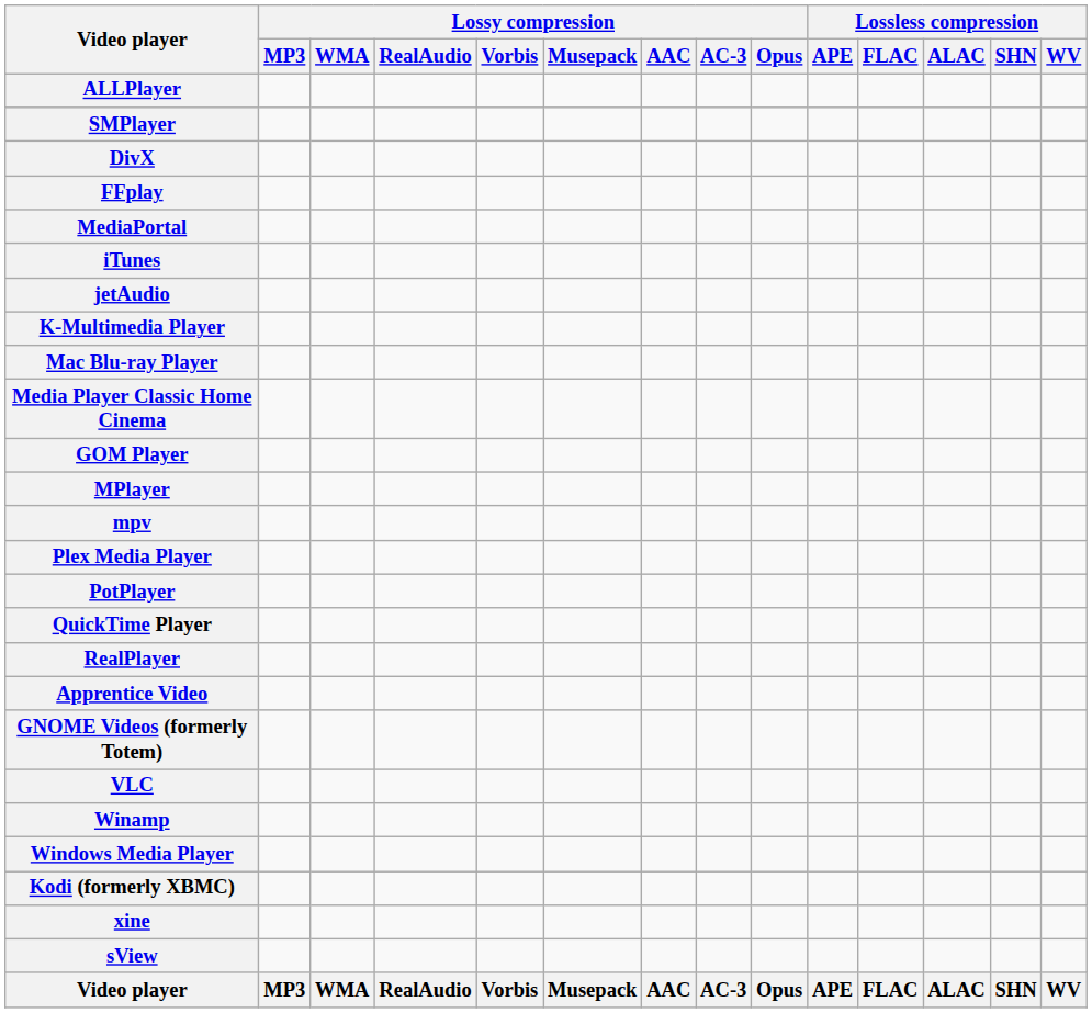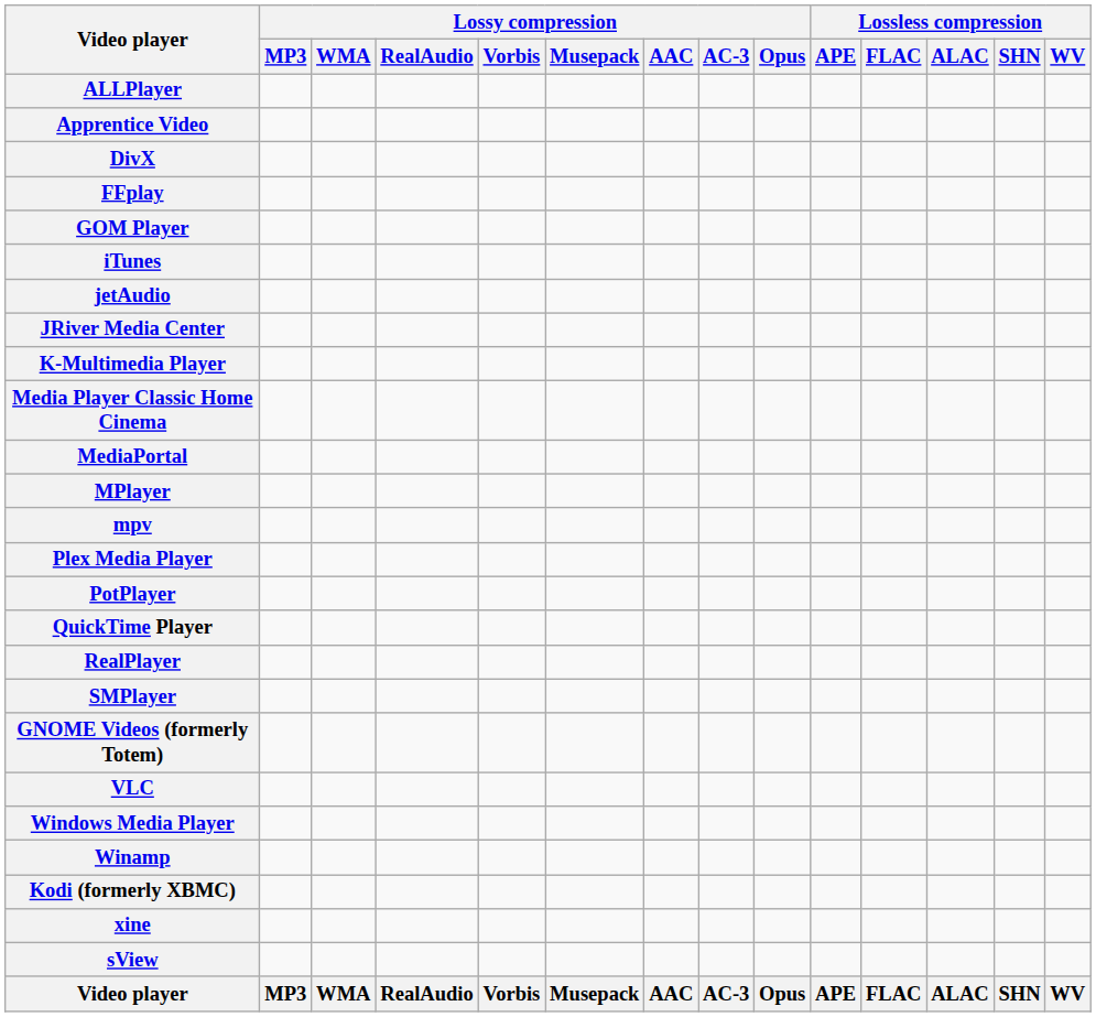 <table class="wikitable sortable sort-under" style="font-size: smaller; text-align: center; width: auto; table-layout: fixed">
 <tr>
 <th rowspan="2" style="width: 12em">Video player</th>
 <th colspan="8"><a href='#'>Lossy compression</a></th>
 <th colspan="5"><a href='#'>Lossless compression</a></th>
 </tr>
 <tr>
 <th><a href='#'>MP3</a></th>
 <th><a href='#'>WMA</a></th>
 <th><a href='#'>RealAudio</a></th>
 <th><a href='#'>Vorbis</a></th>
 <th><a href='#'>Musepack</a></th>
 <th><a href='#'>AAC</a></th>
 <th><a href='#'>AC-3</a></th>
 <th><a href='#'>Opus</a></th>
 <th><a href='#'>APE</a></th>
 <th><a href='#'>FLAC</a></th>
 <th><a href='#'>ALAC</a></th>
 <th><a href='#'>SHN</a></th>
 <th><a href='#'>WV</a></th>
 </tr>
 <tr>
 <th><a href='#'>ALLPlayer</a></th>
 <td></td>
 <td></td>
 <td></td>
 <td></td>
 <td></td>
 <td></td>
 <td></td>
 <td></td>
 <td></td>
 <td></td>
 <td></td>
 <td></td>
 <td></td>
 </tr>
 <tr>
-<th><a href='#'>SMPlayer</a></th>
+<th><a href='#'>Apprentice Video</a></th>
 <td></td>
 <td></td>
 <td></td>
 <td></td>
 <td></td>
 <td></td>
 <td></td>
 <td></td>
 <td></td>
 <td></td>
 <td></td>
 <td></td>
 <td></td>
 </tr>
 <tr>
 <th><a href='#'>DivX</a></th>
 <td></td>
 <td></td>
 <td></td>
 <td></td>
 <td></td>
 <td></td>
 <td></td>
 <td></td>
 <td></td>
 <td></td>
 <td></td>
 <td></td>
 <td></td>
 </tr>
 <tr>
 <th><a href='#'>FFplay</a></th>
 <td></td>
 <td></td>
 <td></td>
 <td></td>
 <td></td>
 <td></td>
 <td></td>
 <td></td>
 <td></td>
 <td></td>
 <td></td>
 <td></td>
 <td></td>
 </tr>
 <tr>
-<th><a href='#'>MediaPortal</a></th>
+<th><a href='#'>GOM Player</a></th>
 <td></td>
 <td></td>
 <td></td>
 <td></td>
 <td></td>
 <td></td>
 <td></td>
 <td></td>
 <td></td>
 <td></td>
 <td></td>
 <td></td>
 <td></td>
 </tr>
 <tr>
 <th><a href='#'>iTunes</a></th>
 <td></td>
 <td></td>
 <td></td>
 <td></td>
 <td></td>
 <td></td>
 <td></td>
 <td></td>
 <td></td>
 <td></td>
 <td></td>
 <td></td>
 <td></td>
 </tr>
 <tr>
 <th><a href='#'>jetAudio</a></th>
 <td></td>
 <td></td>
 <td></td>
 <td></td>
 <td></td>
 <td></td>
 <td></td>
 <td></td>
 <td></td>
 <td></td>
 <td></td>
 <td></td>
 <td></td>
 </tr>
 <tr>
-<th><a href='#'>K-Multimedia Player</a></th>
+<th><a href='#'>JRiver Media Center</a></th>
 <td></td>
 <td></td>
 <td></td>
 <td></td>
 <td></td>
 <td></td>
 <td></td>
 <td></td>
 <td></td>
 <td></td>
 <td></td>
 <td></td>
 <td></td>
 </tr>
 <tr>
-<th><a href='#'>Mac Blu-ray Player</a></th>
+<th><a href='#'>K-Multimedia Player</a></th>
 <td></td>
 <td></td>
 <td></td>
 <td></td>
 <td></td>
 <td></td>
 <td></td>
 <td></td>
 <td></td>
 <td></td>
 <td></td>
 <td></td>
 <td></td>
 </tr>
 <tr>
 <th><a href='#'>Media Player Classic Home Cinema</a></th>
 <td></td>
 <td></td>
 <td></td>
 <td></td>
 <td></td>
 <td></td>
 <td></td>
 <td></td>
 <td></td>
 <td></td>
 <td></td>
 <td></td>
 <td></td>
 </tr>
 <tr>
-<th><a href='#'>GOM Player</a></th>
+<th><a href='#'>MediaPortal</a></th>
 <td></td>
 <td></td>
 <td></td>
 <td></td>
 <td></td>
 <td></td>
 <td></td>
 <td></td>
 <td></td>
 <td></td>
 <td></td>
 <td></td>
 <td></td>
 </tr>
 <tr>
 <th><a href='#'>MPlayer</a></th>
 <td></td>
 <td></td>
 <td></td>
 <td></td>
 <td></td>
 <td></td>
 <td></td>
 <td></td>
 <td></td>
 <td></td>
 <td></td>
 <td></td>
 <td></td>
 </tr>
 <tr>
 <th><a href='#'>mpv</a></th>
 <td></td>
 <td></td>
 <td></td>
 <td></td>
 <td></td>
 <td></td>
 <td></td>
 <td></td>
 <td></td>
 <td></td>
 <td></td>
 <td></td>
 <td></td>
 </tr>
 <tr>
 <th><a href='#'>Plex Media Player</a></th>
 <td></td>
 <td></td>
 <td></td>
 <td></td>
 <td></td>
 <td></td>
 <td></td>
 <td></td>
 <td></td>
 <td></td>
 <td></td>
 <td></td>
 <td></td>
 </tr>
 <tr>
 <th><a href='#'>PotPlayer</a></th>
 <td></td>
 <td></td>
 <td></td>
 <td></td>
 <td></td>
 <td></td>
 <td></td>
 <td></td>
 <td></td>
 <td></td>
 <td></td>
 <td></td>
 <td></td>
 </tr>
 <tr>
 <th><a href='#'>QuickTime</a> Player</th>
 <td></td>
 <td></td>
 <td></td>
 <td></td>
 <td></td>
 <td></td>
 <td></td>
 <td></td>
 <td></td>
 <td></td>
 <td></td>
 <td></td>
 <td></td>
 </tr>
 <tr>
 <th><a href='#'>RealPlayer</a></th>
 <td></td>
 <td></td>
 <td></td>
 <td></td>
 <td></td>
 <td></td>
 <td></td>
 <td></td>
 <td></td>
 <td></td>
 <td></td>
 <td></td>
 <td></td>
 </tr>
 <tr>
-<th><a href='#'>Apprentice Video</a></th>
+<th><a href='#'>SMPlayer</a></th>
 <td></td>
 <td></td>
 <td></td>
 <td></td>
 <td></td>
 <td></td>
 <td></td>
 <td></td>
 <td></td>
 <td></td>
 <td></td>
 <td></td>
 <td></td>
 </tr>
 <tr>
 <th><a href='#'>GNOME Videos</a> (formerly Totem)</th>
 <td></td>
 <td></td>
 <td></td>
 <td></td>
 <td></td>
 <td></td>
 <td></td>
 <td></td>
 <td></td>
 <td></td>
 <td></td>
 <td></td>
 <td></td>
 </tr>
 <tr>
 <th><a href='#'>VLC</a></th>
 <td></td>
 <td></td>
 <td></td>
 <td></td>
 <td></td>
 <td></td>
 <td></td>
 <td></td>
 <td></td>
 <td></td>
 <td></td>
 <td></td>
 <td></td>
 </tr>
 <tr>
-<th><a href='#'>Winamp</a></th>
+<th><a href='#'>Windows Media Player</a></th>
 <td></td>
 <td></td>
 <td></td>
 <td></td>
 <td></td>
 <td></td>
 <td></td>
 <td></td>
 <td></td>
 <td></td>
 <td></td>
 <td></td>
 <td></td>
 </tr>
 <tr>
-<th><a href='#'>Windows Media Player</a></th>
+<th><a href='#'>Winamp</a></th>
 <td></td>
 <td></td>
 <td></td>
 <td></td>
 <td></td>
 <td></td>
 <td></td>
 <td></td>
 <td></td>
 <td></td>
 <td></td>
 <td></td>
 <td></td>
 </tr>
 <tr>
 <th><a href='#'>Kodi</a> (formerly XBMC)</th>
 <td></td>
 <td></td>
 <td></td>
 <td></td>
 <td></td>
 <td></td>
 <td></td>
 <td></td>
 <td></td>
 <td></td>
 <td></td>
 <td></td>
 <td></td>
 </tr>
 <tr>
 <th><a href='#'>xine</a></th>
 <td></td>
 <td></td>
 <td></td>
 <td></td>
 <td></td>
 <td></td>
 <td></td>
 <td></td>
 <td></td>
 <td></td>
 <td></td>
 <td></td>
 <td></td>
 </tr>
 <tr>
 <th><a href='#'>sView</a></th>
 <td></td>
 <td></td>
 <td></td>
 <td></td>
 <td></td>
 <td></td>
 <td></td>
 <td></td>
 <td></td>
 <td></td>
 <td></td>
 <td></td>
 <td></td>
 </tr>
 <tr class="sortbottom">
 <th>Video player</th>
 <th>MP3</th>
 <th>WMA</th>
 <th>RealAudio</th>
 <th>Vorbis</th>
 <th>Musepack</th>
 <th>AAC</th>
 <th>AC-3</th>
 <th>Opus</th>
 <th>APE</th>
 <th>FLAC</th>
 <th>ALAC</th>
 <th>SHN</th>
 <th>WV</th>
 </tr>
 </table>
